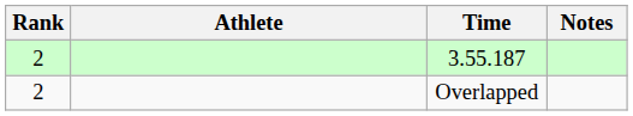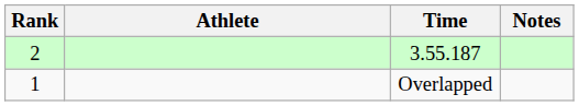 <table class=wikitable style="text-align:center">
 <tr>
 <th width=40>Rank</th>
 <th width=250>Athlete</th>
 <th width=80>Time</th>
 <th width=50>Notes</th>
 </tr>
 <tr bgcolor="ccffcc">
 <td>2</td>
 <td align=left></td>
 <td>3.55.187</td>
 <td></td>
 </tr>
 <tr>
-<td>2</td>
+<td>1</td>
 <td align=left></td>
 <td>Overlapped</td>
 <td></td>
 </tr>
 </table>
